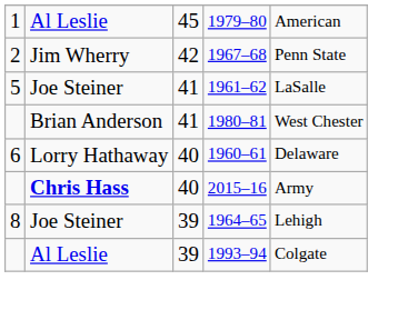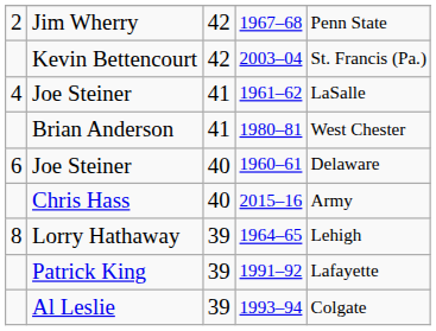 <table class="wikitable">
 <tr>
-</tr>
-<tr>
-<td>1</td>
-<td><a href='#'>Al Leslie</a></td>
-<td>45</td>
-<td style="font-size:80%;"><a href='#'>1979–80</a></td>
-<td style="font-size:80%;">American</td>
 </tr>
 <tr>
 <td>2</td>
 <td>Jim Wherry</td>
 <td>42</td>
 <td style="font-size:80%;"><a href='#'>1967–68</a></td>
 <td style="font-size:80%;">Penn State</td>
 </tr>
 <tr>
-<td>5</td>
+<td></td>
+<td>Kevin Bettencourt</td>
+<td>42</td>
+<td style="font-size:80%;"><a href='#'>2003–04</a></td>
+<td style="font-size:80%;">St. Francis (Pa.)</td>
+</tr>
+<tr>
+<td>4</td>
 <td>Joe Steiner</td>
 <td>41</td>
 <td style="font-size:80%;"><a href='#'>1961–62</a></td>
 <td style="font-size:80%;">LaSalle</td>
 </tr>
 <tr>
 <td></td>
 <td>Brian Anderson</td>
 <td>41</td>
 <td style="font-size:80%;"><a href='#'>1980–81</a></td>
 <td style="font-size:80%;">West Chester</td>
 </tr>
 <tr>
 <td>6</td>
-<td>Lorry Hathaway</td>
+<td>Joe Steiner</td>
 <td>40</td>
 <td style="font-size:80%;"><a href='#'>1960–61</a></td>
 <td style="font-size:80%;">Delaware</td>
 </tr>
 <tr>
 <td></td>
-<td><strong><a href='#'>Chris Hass</a></strong></td>
+<td><a href='#'>Chris Hass</a></td>
 <td>40</td>
 <td style="font-size:80%;"><a href='#'>2015–16</a></td>
 <td style="font-size:80%;">Army</td>
 </tr>
 <tr>
 <td>8</td>
-<td>Joe Steiner</td>
+<td>Lorry Hathaway</td>
 <td>39</td>
 <td style="font-size:80%;"><a href='#'>1964–65</a></td>
 <td style="font-size:80%;">Lehigh</td>
+</tr>
+<tr>
+<td></td>
+<td><a href='#'>Patrick King</a></td>
+<td>39</td>
+<td style="font-size:80%;"><a href='#'>1991–92</a></td>
+<td style="font-size:80%;">Lafayette</td>
 </tr>
 <tr>
 <td></td>
 <td><a href='#'>Al Leslie</a></td>
 <td>39</td>
 <td style="font-size:80%;"><a href='#'>1993–94</a></td>
 <td style="font-size:80%;">Colgate</td>
 </tr>
 </table>
